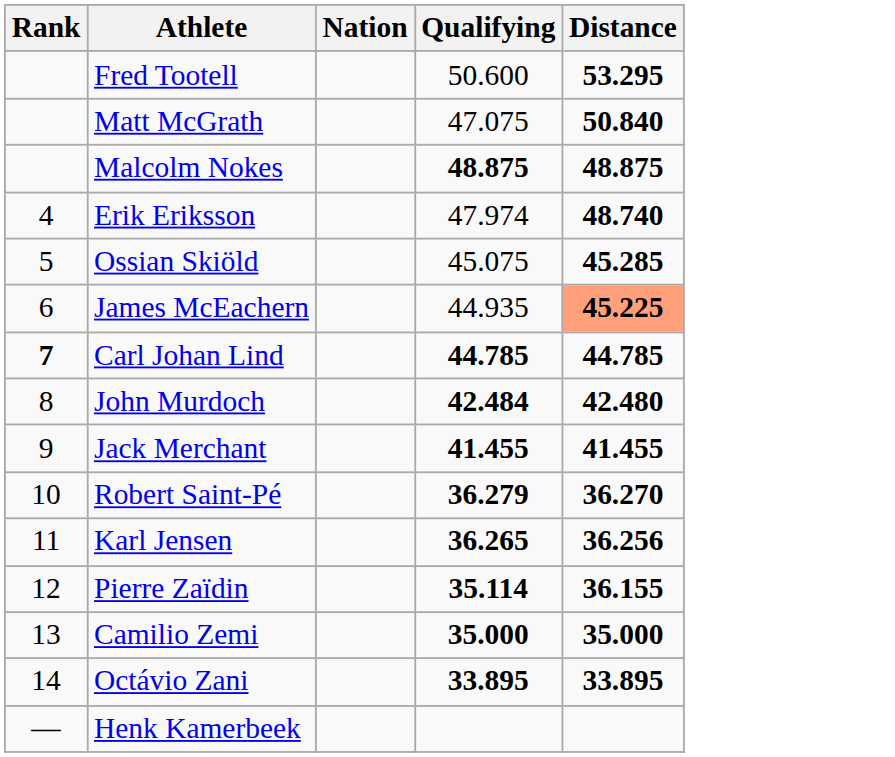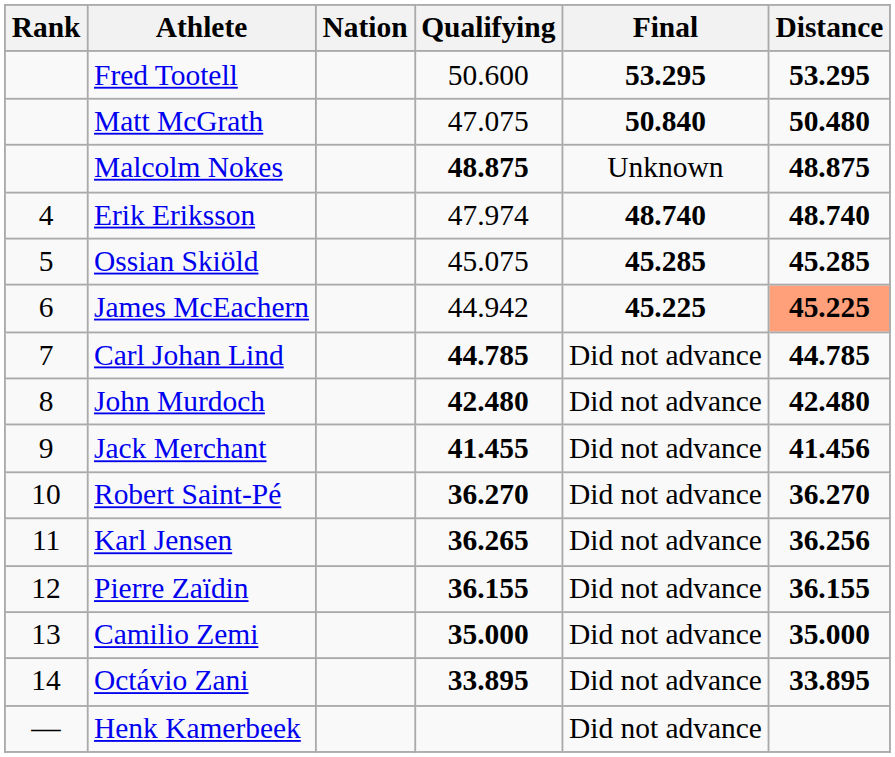 <table class="wikitable sortable" style="text-align:center">
 <tr>
 <th>Rank</th>
 <th>Athlete</th>
 <th>Nation</th>
 <th>Qualifying</th>
+<th>Final</th>
 <th>Distance</th>
 </tr>
 <tr>
 <td></td>
 <td align=left><a href='#'>Fred Tootell</a></td>
 <td align=left></td>
 <td>50.600</td>
 <td><strong>53.295</strong></td>
+<td><strong>53.295</strong></td>
 </tr>
 <tr>
 <td></td>
 <td align=left><a href='#'>Matt McGrath</a></td>
 <td align=left></td>
 <td>47.075</td>
 <td><strong>50.840</strong></td>
+<td><strong>50.480</strong></td>
 </tr>
 <tr>
 <td></td>
 <td align=left><a href='#'>Malcolm Nokes</a></td>
 <td align=left></td>
 <td><strong>48.875</strong></td>
+<td data-sort-value=48.875>Unknown</td>
 <td><strong>48.875</strong></td>
 </tr>
 <tr>
 <td>4</td>
 <td align=left><a href='#'>Erik Eriksson</a></td>
 <td align=left></td>
 <td>47.974</td>
 <td><strong>48.740</strong></td>
+<td><strong>48.740</strong></td>
 </tr>
 <tr>
 <td>5</td>
 <td align=left><a href='#'>Ossian Skiöld</a></td>
 <td align=left></td>
 <td>45.075</td>
 <td><strong>45.285</strong></td>
+<td><strong>45.285</strong></td>
 </tr>
 <tr>
 <td>6</td>
 <td align=left><a href='#'>James McEachern</a></td>
 <td align=left></td>
-<td>44.935</td>
+<td>44.942</td>
+<td><strong>45.225</strong></td>
 <td style="background: lightsalmon;"><strong>45.225</strong></td>
 </tr>
 <tr>
-<td><strong>7</strong></td>
+<td>7</td>
 <td align=left><a href='#'>Carl Johan Lind</a></td>
 <td align=left></td>
 <td><strong>44.785</strong></td>
+<td data-sort-value=0.000>Did not advance</td>
 <td><strong>44.785</strong></td>
 </tr>
 <tr>
 <td>8</td>
 <td align=left><a href='#'>John Murdoch</a></td>
 <td align=left></td>
-<td><strong>42.484</strong></td>
+<td><strong>42.480</strong></td>
+<td data-sort-value=0.000>Did not advance</td>
 <td><strong>42.480</strong></td>
 </tr>
 <tr>
 <td>9</td>
 <td align=left><a href='#'>Jack Merchant</a></td>
 <td align=left></td>
 <td><strong>41.455</strong></td>
-<td><strong>41.455</strong></td>
+<td data-sort-value=0.000>Did not advance</td>
+<td><strong>41.456</strong></td>
 </tr>
 <tr>
 <td>10</td>
 <td align=left><a href='#'>Robert Saint-Pé</a></td>
 <td align=left></td>
-<td><strong>36.279</strong></td>
+<td><strong>36.270</strong></td>
+<td data-sort-value=0.000>Did not advance</td>
 <td><strong>36.270</strong></td>
 </tr>
 <tr>
 <td>11</td>
 <td align=left><a href='#'>Karl Jensen</a></td>
 <td align=left></td>
 <td><strong>36.265</strong></td>
+<td data-sort-value=0.000>Did not advance</td>
 <td><strong>36.256</strong></td>
 </tr>
 <tr>
 <td>12</td>
 <td align=left><a href='#'>Pierre Zaïdin</a></td>
 <td align=left></td>
-<td><strong>35.114</strong></td>
+<td><strong>36.155</strong></td>
+<td data-sort-value=0.000>Did not advance</td>
 <td><strong>36.155</strong></td>
 </tr>
 <tr>
 <td>13</td>
 <td align=left><a href='#'>Camilio Zemi</a></td>
 <td align=left></td>
 <td><strong>35.000</strong></td>
+<td data-sort-value=0.000>Did not advance</td>
 <td><strong>35.000</strong></td>
 </tr>
 <tr>
 <td>14</td>
 <td align=left><a href='#'>Octávio Zani</a></td>
 <td align=left></td>
 <td><strong>33.895</strong></td>
+<td data-sort-value=0.000>Did not advance</td>
 <td><strong>33.895</strong></td>
 </tr>
 <tr>
 <td data-sort-value=15>—</td>
 <td align=left><a href='#'>Henk Kamerbeek</a></td>
 <td align=left></td>
 <td></td>
+<td data-sort-value=0.000>Did not advance</td>
 <td></td>
 </tr>
 </table>
